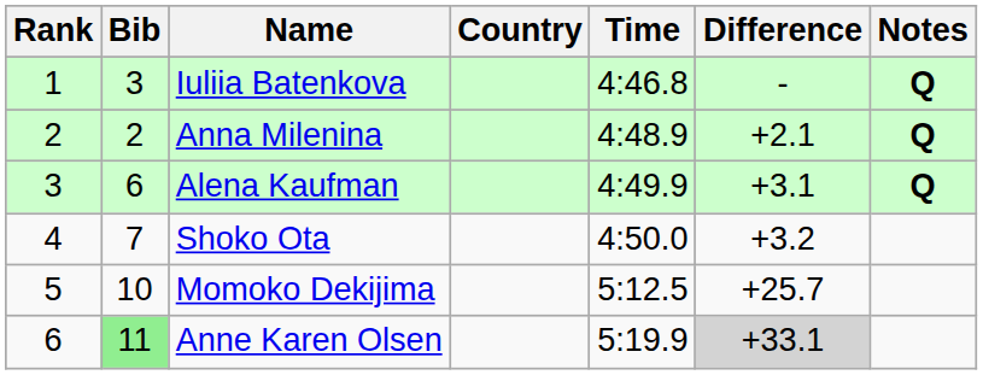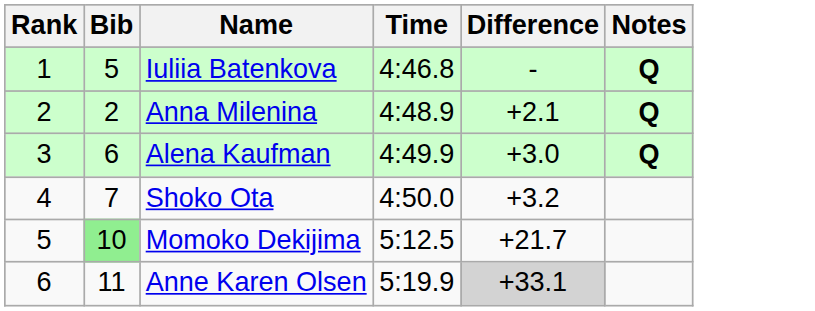 <table class="wikitable sortable" style="text-align:center">
 <tr>
 <th>Rank</th>
 <th>Bib</th>
 <th>Name</th>
-<th>Country</th>
 <th>Time</th>
 <th>Difference</th>
 <th>Notes</th>
 </tr>
 <tr bgcolor=ccffcc>
 <td>1</td>
-<td>3</td>
+<td>5</td>
 <td align=left><a href='#'>Iuliia Batenkova</a></td>
-<td align=left></td>
 <td>4:46.8</td>
 <td>-</td>
 <td><strong>Q</strong></td>
 </tr>
 <tr bgcolor=ccffcc>
 <td>2</td>
 <td>2</td>
 <td align=left><a href='#'>Anna Milenina</a></td>
-<td align=left></td>
 <td>4:48.9</td>
 <td>+2.1</td>
 <td><strong>Q</strong></td>
 </tr>
 <tr bgcolor=ccffcc>
 <td>3</td>
 <td>6</td>
 <td align=left><a href='#'>Alena Kaufman</a></td>
-<td align=left></td>
 <td>4:49.9</td>
-<td>+3.1</td>
+<td>+3.0</td>
 <td><strong>Q</strong></td>
 </tr>
 <tr>
 <td>4</td>
 <td>7</td>
 <td align=left><a href='#'>Shoko Ota</a></td>
-<td align=left></td>
 <td>4:50.0</td>
 <td>+3.2</td>
 <td></td>
 </tr>
 <tr>
 <td>5</td>
-<td>10</td>
+<td style="background: lightgreen;">10</td>
 <td align=left><a href='#'>Momoko Dekijima</a></td>
-<td align=left></td>
 <td>5:12.5</td>
-<td>+25.7</td>
+<td>+21.7</td>
 <td></td>
 </tr>
 <tr>
 <td>6</td>
-<td style="background: lightgreen;">11</td>
+<td>11</td>
 <td align=left><a href='#'>Anne Karen Olsen</a></td>
-<td align=left></td>
 <td>5:19.9</td>
 <td style="background: lightgrey;">+33.1</td>
 <td></td>
 </tr>
 </table>
